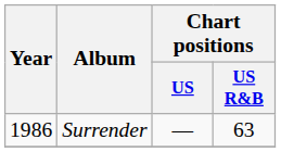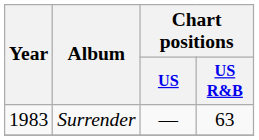 <table class="wikitable" style="text-align:center;">
 <tr>
 <th rowspan="2">Year</th>
 <th rowspan="2">Album</th>
 <th colspan="2">Chart positions</th>
 </tr>
 <tr style="font-size:smaller;">
 <th width="40"><a href='#'>US</a></th>
 <th width="40"><a href='#'>US<br>R&B</a></th>
 </tr>
 <tr>
-<td rowspan="1">1986</td>
+<td rowspan="1">1983</td>
 <td align="left"><em>Surrender</em></td>
 <td>—</td>
 <td>63</td>
 </tr>
 <tr>
 </tr>
 </table>
